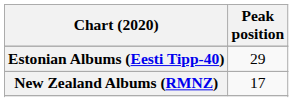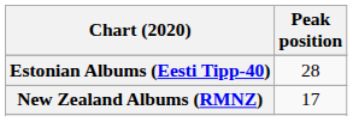 <table class="wikitable sortable plainrowheaders" style="text-align:center">
 <tr>
 <th scope="col">Chart (2020)</th>
 <th scope="col">Peak<br>position</th>
 </tr>
 <tr>
 </tr>
 <tr>
 </tr>
 <tr>
 </tr>
 <tr>
 </tr>
 <tr>
 </tr>
 <tr>
 </tr>
 <tr>
 <th scope="row">Estonian Albums (<a href='#'>Eesti Tipp-40</a>)</th>
-<td>29</td>
+<td>28</td>
 </tr>
 <tr>
 </tr>
 <tr>
 <th scope="row">New Zealand Albums (<a href='#'>RMNZ</a>)</th>
 <td>17</td>
 </tr>
 <tr>
 </tr>
 <tr>
 </tr>
 <tr>
 </tr>
 <tr>
 </tr>
 <tr>
 </tr>
 </table>
